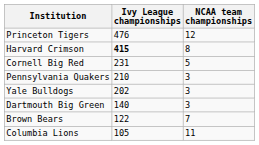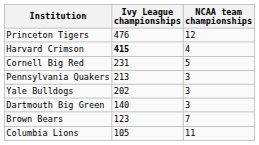 <table class="wikitable" style="margin-right:0">
 <tr>
 <th>Institution</th>
 <th>Ivy League <br> championships</th>
 <th>NCAA team <br> championships</th>
 </tr>
 <tr>
 <td>Princeton Tigers</td>
 <td>476</td>
 <td>12</td>
 </tr>
 <tr>
 <td>Harvard Crimson</td>
 <td><strong>415</strong></td>
-<td>8</td>
+<td>4</td>
 </tr>
 <tr>
 <td>Cornell Big Red</td>
 <td>231</td>
 <td>5</td>
 </tr>
 <tr>
 <td>Pennsylvania Quakers</td>
-<td>210</td>
+<td>213</td>
 <td>3</td>
 </tr>
 <tr>
 <td>Yale Bulldogs</td>
 <td>202</td>
 <td>3</td>
 </tr>
 <tr>
 <td>Dartmouth Big Green</td>
 <td>140</td>
 <td>3</td>
 </tr>
 <tr>
 <td>Brown Bears</td>
-<td>122</td>
+<td>123</td>
 <td>7</td>
 </tr>
 <tr>
 <td>Columbia Lions</td>
 <td>105</td>
 <td>11</td>
 </tr>
 </table>
